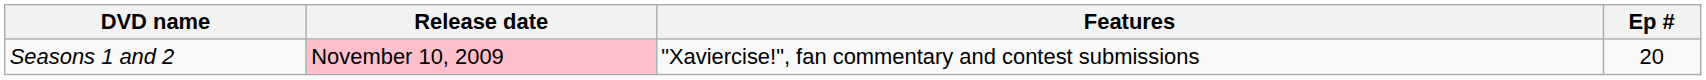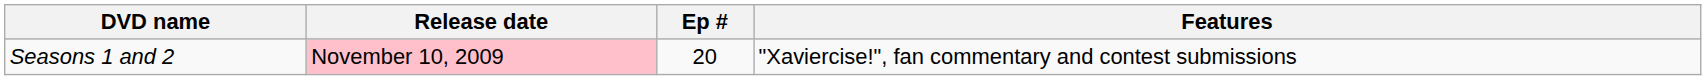 <table class="wikitable" style="width:98%;">
 <tr>
 <th>DVD name</th>
 <th>Release date</th>
+<th>Ep #</th>
 <th>Features</th>
-<th>Ep #</th>
 </tr>
 <tr>
 <td><em>Seasons 1 and 2</em></td>
 <td style="background: pink;">November 10, 2009</td>
+<td style="text-align:center;">20</td>
 <td>"Xaviercise!", fan commentary and contest submissions</td>
-<td style="text-align:center;">20</td>
 </tr>
 </table>
